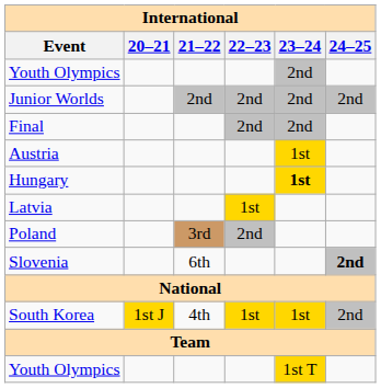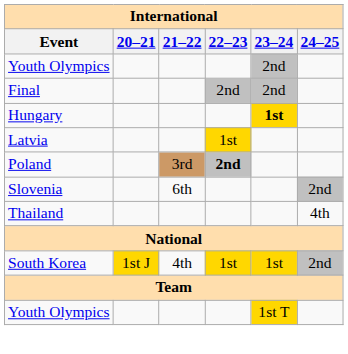 <table class="wikitable" style="text-align:center">
 <tr>
 <th style="background-color: #ffdead; " colspan=6 align=center>International</th>
 </tr>
 <tr>
 <th>Event</th>
 <th><a href='#'>20–21</a></th>
 <th><a href='#'>21–22</a></th>
 <th><a href='#'>22–23</a></th>
 <th><a href='#'>23–24</a></th>
 <th><a href='#'>24–25</a></th>
 </tr>
 <tr>
 <td align=left><a href='#'>Youth Olympics</a></td>
 <td></td>
 <td></td>
 <td></td>
 <td bgcolor=silver>2nd</td>
 <td></td>
 </tr>
 <tr>
-<td align=left><a href='#'>Junior Worlds</a></td>
-<td></td>
-<td bgcolor=silver>2nd</td>
-<td bgcolor=silver>2nd</td>
-<td bgcolor=silver>2nd</td>
-<td bgcolor=silver>2nd</td>
-</tr>
-<tr>
 <td align=left> <a href='#'>Final</a></td>
 <td></td>
 <td></td>
 <td bgcolor=silver>2nd</td>
 <td bgcolor=silver>2nd</td>
-<td></td>
-</tr>
-<tr>
-<td align=left> <a href='#'>Austria</a></td>
-<td></td>
-<td></td>
-<td></td>
-<td bgcolor=gold>1st</td>
 <td></td>
 </tr>
 <tr>
 <td align=left> <a href='#'>Hungary</a></td>
 <td></td>
 <td></td>
 <td></td>
 <td bgcolor=gold><strong>1st</strong></td>
 <td></td>
 </tr>
 <tr>
 <td align=left> <a href='#'>Latvia</a></td>
 <td></td>
 <td></td>
 <td bgcolor=gold>1st</td>
 <td></td>
 <td></td>
 </tr>
 <tr>
 <td align=left> <a href='#'>Poland</a></td>
 <td></td>
 <td bgcolor=cc9966>3rd</td>
-<td bgcolor=silver>2nd</td>
+<td bgcolor=silver><strong>2nd</strong></td>
 <td></td>
 <td></td>
 </tr>
 <tr>
 <td align=left> <a href='#'>Slovenia</a></td>
 <td></td>
 <td>6th</td>
 <td></td>
 <td></td>
-<td bgcolor=silver><strong>2nd</strong></td>
+<td bgcolor=silver>2nd</td>
+</tr>
+<tr>
+<td align=left> <a href='#'>Thailand</a></td>
+<td></td>
+<td></td>
+<td></td>
+<td></td>
+<td>4th</td>
 </tr>
 <tr>
 <th style="background-color: #ffdead; " colspan=6 align=center>National</th>
 </tr>
 <tr>
 <td align=left><a href='#'>South Korea</a></td>
 <td bgcolor=gold>1st J</td>
 <td>4th</td>
 <td bgcolor=gold>1st</td>
 <td bgcolor=gold>1st</td>
 <td bgcolor=silver>2nd</td>
 </tr>
 <tr>
 <th colspan="6" style="background:#ffdead; text-align:center;">Team</th>
 </tr>
 <tr>
 <td align="left"><a href='#'>Youth Olympics</a></td>
 <td></td>
 <td></td>
 <td></td>
 <td bgcolor="gold">1st T</td>
 <td></td>
 </tr>
 </table>
